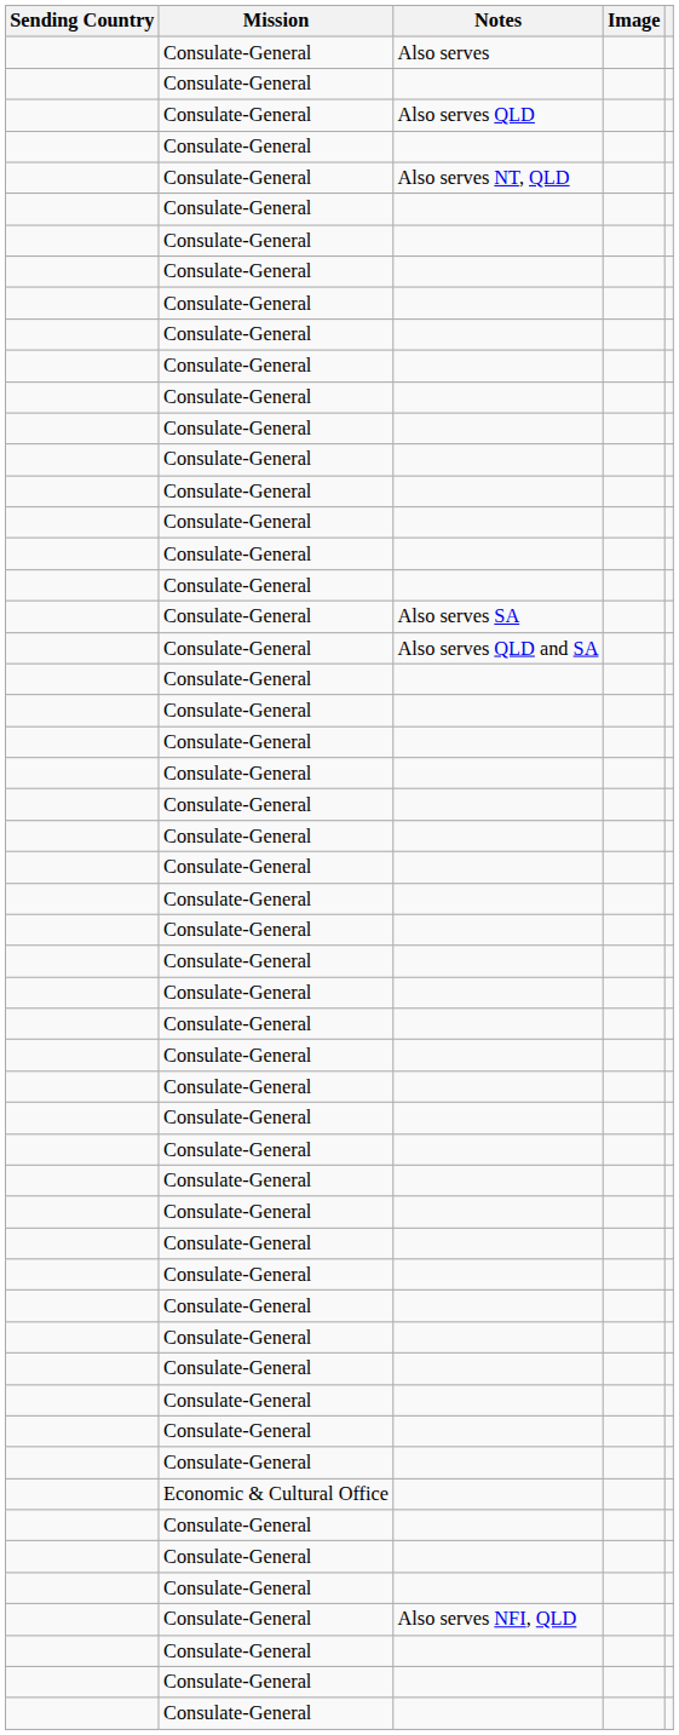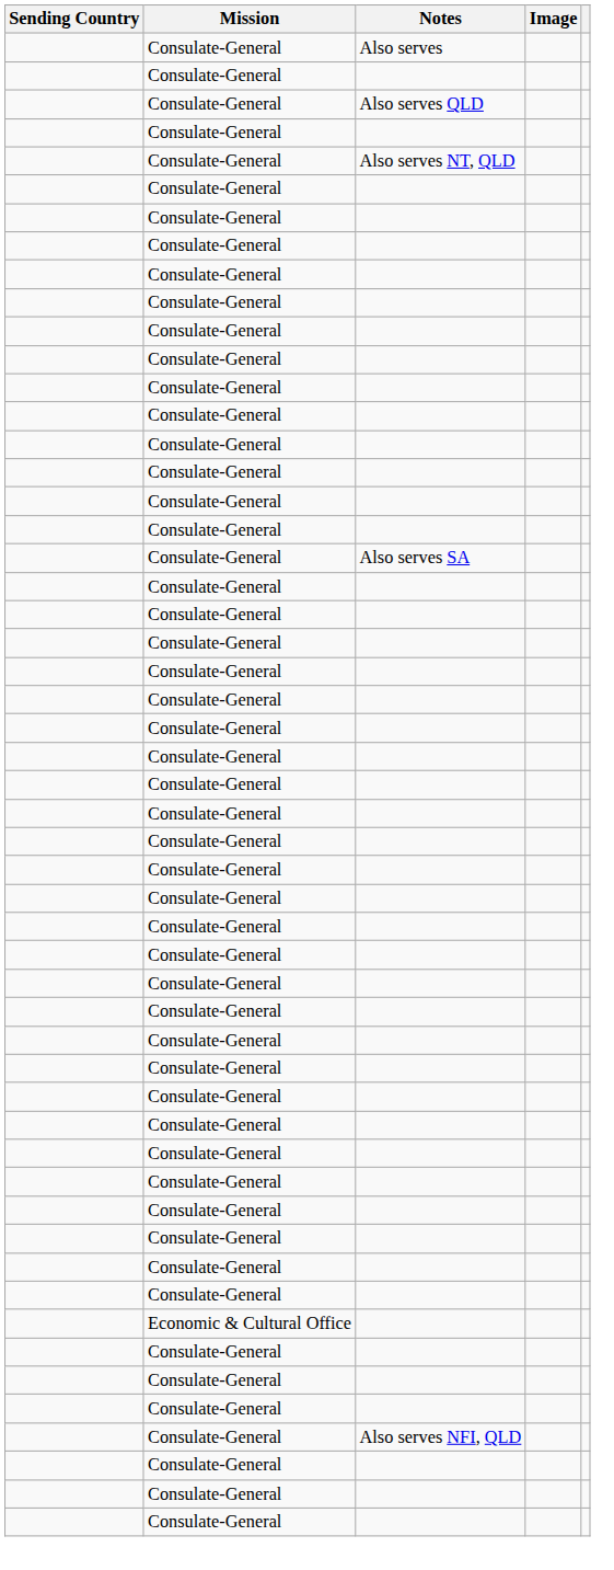 <table class="wikitable sortable">
 <tr>
 <th scope="col">Sending Country</th>
 <th scope="col">Mission</th>
 <th class="unsortable" scope="col">Notes</th>
 <th>Image</th>
 <th class="unsortable" scope="col"></th>
 </tr>
 <tr>
 <td></td>
 <td>Consulate-General</td>
 <td>Also serves </td>
 <td></td>
 <td style="text-align:center;"></td>
 </tr>
 <tr>
 <td></td>
 <td>Consulate-General</td>
 <td></td>
 <td></td>
 <td style="text-align:center;"></td>
 </tr>
 <tr>
 <td></td>
 <td>Consulate-General</td>
 <td>Also serves  <a href='#'>QLD</a></td>
 <td></td>
 <td style="text-align:center;"></td>
 </tr>
 <tr>
 <td></td>
 <td>Consulate-General</td>
 <td></td>
 <td></td>
 <td style="text-align:center;"></td>
 </tr>
 <tr>
 <td></td>
 <td>Consulate-General</td>
 <td>Also serves  <a href='#'>NT</a>,  <a href='#'>QLD</a></td>
 <td></td>
 <td></td>
 </tr>
 <tr>
 <td></td>
 <td>Consulate-General</td>
 <td></td>
 <td></td>
 <td></td>
 </tr>
 <tr>
 <td></td>
 <td>Consulate-General</td>
 <td></td>
 <td></td>
 <td></td>
 </tr>
 <tr>
 <td></td>
 <td>Consulate-General</td>
 <td></td>
 <td></td>
 <td></td>
 </tr>
 <tr>
 <td></td>
 <td>Consulate-General</td>
 <td></td>
 <td></td>
 <td></td>
 </tr>
 <tr>
 <td></td>
 <td>Consulate-General</td>
 <td></td>
 <td></td>
 <td></td>
 </tr>
 <tr>
 <td></td>
 <td>Consulate-General</td>
 <td></td>
 <td></td>
 <td></td>
 </tr>
 <tr>
 <td></td>
 <td>Consulate-General</td>
 <td></td>
 <td></td>
 <td></td>
 </tr>
 <tr>
 <td></td>
 <td>Consulate-General</td>
 <td></td>
 <td></td>
 <td></td>
 </tr>
 <tr>
 <td></td>
 <td>Consulate-General</td>
 <td></td>
 <td></td>
 <td></td>
 </tr>
 <tr>
 <td></td>
 <td>Consulate-General</td>
 <td></td>
 <td></td>
 <td></td>
 </tr>
 <tr>
 <td></td>
 <td>Consulate-General</td>
 <td></td>
 <td></td>
 <td></td>
 </tr>
 <tr>
 <td></td>
 <td>Consulate-General</td>
 <td></td>
 <td></td>
 <td></td>
 </tr>
 <tr>
 <td></td>
 <td>Consulate-General</td>
 <td></td>
 <td></td>
 <td></td>
 </tr>
 <tr>
 <td></td>
 <td>Consulate-General</td>
 <td>Also serves  <a href='#'>SA</a></td>
-<td></td>
-<td></td>
-</tr>
-<tr>
-<td></td>
-<td>Consulate-General</td>
-<td>Also serves  <a href='#'>QLD</a> and  <a href='#'>SA</a></td>
 <td></td>
 <td></td>
 </tr>
 <tr>
 <td></td>
 <td>Consulate-General</td>
 <td></td>
 <td></td>
 <td></td>
 </tr>
 <tr>
 <td></td>
 <td>Consulate-General</td>
 <td></td>
 <td></td>
 <td></td>
 </tr>
 <tr>
 <td></td>
 <td>Consulate-General</td>
 <td></td>
 <td></td>
 <td></td>
 </tr>
 <tr>
 <td></td>
 <td>Consulate-General</td>
 <td></td>
 <td></td>
 <td></td>
 </tr>
 <tr>
 <td></td>
 <td>Consulate-General</td>
 <td></td>
 <td></td>
 <td></td>
 </tr>
 <tr>
 <td></td>
 <td>Consulate-General</td>
 <td></td>
 <td></td>
 <td></td>
 </tr>
 <tr>
 <td></td>
 <td>Consulate-General</td>
 <td></td>
 <td></td>
 <td></td>
 </tr>
 <tr>
 <td></td>
 <td>Consulate-General</td>
 <td></td>
 <td></td>
 <td></td>
 </tr>
 <tr>
 <td></td>
 <td>Consulate-General</td>
 <td></td>
 <td></td>
 <td></td>
 </tr>
 <tr>
 <td></td>
 <td>Consulate-General</td>
 <td></td>
 <td></td>
 <td></td>
 </tr>
 <tr>
 <td></td>
 <td>Consulate-General</td>
 <td></td>
 <td></td>
 <td></td>
 </tr>
 <tr>
 <td></td>
 <td>Consulate-General</td>
 <td></td>
 <td></td>
 <td></td>
 </tr>
 <tr>
 <td></td>
 <td>Consulate-General</td>
 <td></td>
 <td></td>
 <td></td>
 </tr>
 <tr>
 <td></td>
 <td>Consulate-General</td>
 <td></td>
 <td></td>
 <td></td>
 </tr>
 <tr>
 <td></td>
 <td>Consulate-General</td>
 <td></td>
 <td></td>
 <td></td>
 </tr>
 <tr>
 <td></td>
 <td>Consulate-General</td>
 <td></td>
 <td></td>
 <td></td>
 </tr>
 <tr>
 <td></td>
 <td>Consulate-General</td>
 <td></td>
 <td></td>
 <td></td>
 </tr>
 <tr>
 <td></td>
 <td>Consulate-General</td>
 <td></td>
 <td></td>
 <td></td>
 </tr>
 <tr>
 <td></td>
 <td>Consulate-General</td>
 <td></td>
 <td></td>
 <td></td>
 </tr>
 <tr>
 <td></td>
 <td>Consulate-General</td>
 <td></td>
 <td></td>
 <td></td>
 </tr>
 <tr>
 <td></td>
 <td>Consulate-General</td>
 <td></td>
 <td></td>
 <td></td>
 </tr>
 <tr>
 <td></td>
 <td>Consulate-General</td>
 <td></td>
 <td></td>
 <td></td>
 </tr>
 <tr>
 <td></td>
 <td>Consulate-General</td>
 <td></td>
 <td></td>
 <td></td>
 </tr>
 <tr>
 <td></td>
 <td>Consulate-General</td>
 <td></td>
 <td></td>
 <td></td>
 </tr>
 <tr>
 <td></td>
 <td>Consulate-General</td>
 <td></td>
 <td></td>
 <td></td>
 </tr>
 <tr>
 <td></td>
 <td>Consulate-General</td>
 <td></td>
 <td></td>
 <td></td>
 </tr>
 <tr>
 <td></td>
 <td>Economic & Cultural Office</td>
 <td></td>
 <td></td>
 <td></td>
 </tr>
 <tr>
 <td></td>
 <td>Consulate-General</td>
 <td></td>
 <td></td>
 <td></td>
 </tr>
 <tr>
 <td></td>
 <td>Consulate-General</td>
 <td></td>
 <td></td>
 <td></td>
 </tr>
 <tr>
 <td></td>
 <td>Consulate-General</td>
 <td></td>
 <td></td>
 <td></td>
 </tr>
 <tr>
 <td></td>
 <td>Consulate-General</td>
 <td>Also serves  <a href='#'>NFI</a>,  <a href='#'>QLD</a></td>
 <td></td>
 <td></td>
 </tr>
 <tr>
 <td></td>
 <td>Consulate-General</td>
 <td></td>
 <td></td>
 <td></td>
 </tr>
 <tr>
 <td></td>
 <td>Consulate-General</td>
 <td></td>
 <td></td>
 <td></td>
 </tr>
 <tr>
 <td></td>
 <td>Consulate-General</td>
 <td></td>
 <td></td>
 <td></td>
 </tr>
 </table>
